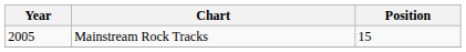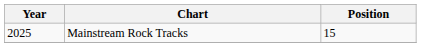 <table class="wikitable" width="550">
 <tr>
 <th align="left" valign="top">Year</th>
 <th align="left" valign="top">Chart</th>
 <th align="left" valign="top">Position</th>
 </tr>
 <tr>
-<td align="left" valign="top">2005</td>
+<td align="left" valign="top">2025</td>
 <td align="left" valign="top">Mainstream Rock Tracks</td>
 <td align="left" valign="top">15</td>
 </tr>
 <tr>
 </tr>
 </table>
